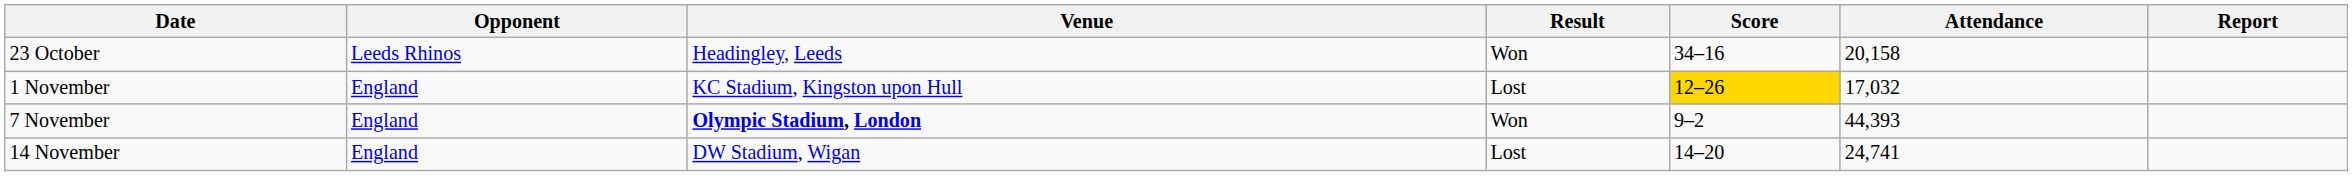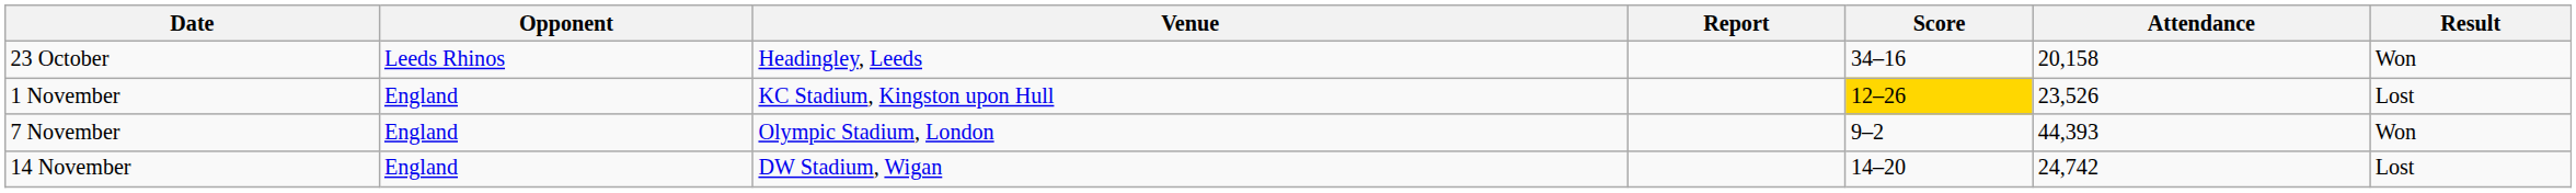 <table class="wikitable"  style="font-size:85%; width:100%;">
 <tr>
 <th>Date</th>
 <th>Opponent</th>
 <th>Venue</th>
-<th>Result</th>
+<th>Report</th>
 <th>Score</th>
 <th>Attendance</th>
-<th>Report</th>
+<th>Result</th>
 </tr>
 <tr>
 <td>23 October</td>
 <td><a href='#'>Leeds Rhinos</a></td>
 <td><a href='#'>Headingley</a>, <a href='#'>Leeds</a></td>
-<td>Won</td>
+<td></td>
 <td>34–16</td>
 <td>20,158</td>
-<td></td>
+<td>Won</td>
 </tr>
 <tr>
 <td>1 November</td>
 <td><a href='#'>England</a></td>
 <td><a href='#'>KC Stadium</a>, <a href='#'>Kingston upon Hull</a></td>
+<td></td>
+<td style="background: gold;">12–26</td>
+<td>23,526</td>
 <td>Lost</td>
-<td style="background: gold;">12–26</td>
-<td>17,032</td>
-<td></td>
 </tr>
 <tr>
 <td>7 November</td>
 <td><a href='#'>England</a></td>
-<td><strong><a href='#'>Olympic Stadium</a>, <a href='#'>London</a></strong></td>
-<td>Won</td>
+<td><a href='#'>Olympic Stadium</a>, <a href='#'>London</a></td>
+<td></td>
 <td>9–2</td>
 <td>44,393</td>
-<td></td>
+<td>Won</td>
 </tr>
 <tr>
 <td>14 November</td>
 <td><a href='#'>England</a></td>
 <td><a href='#'>DW Stadium</a>, <a href='#'>Wigan</a></td>
+<td></td>
+<td>14–20</td>
+<td>24,742</td>
 <td>Lost</td>
-<td>14–20</td>
-<td>24,741</td>
-<td></td>
 </tr>
 </table>
